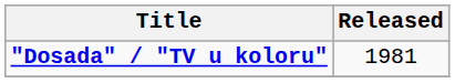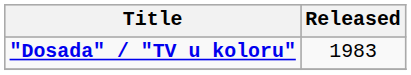 <table class="wikitable" style="font-size:95%">
 <tr>
 <th>Title</th>
 <th>Released</th>
 </tr>
 <tr>
 <td style="text-align: center;"><strong><a href='#'>"Dosada" / "TV u koloru"</a></strong></td>
-<td style="text-align: center;">1981</td>
+<td style="text-align: center;">1983</td>
 </tr>
 <tr>
 </tr>
 </table>
